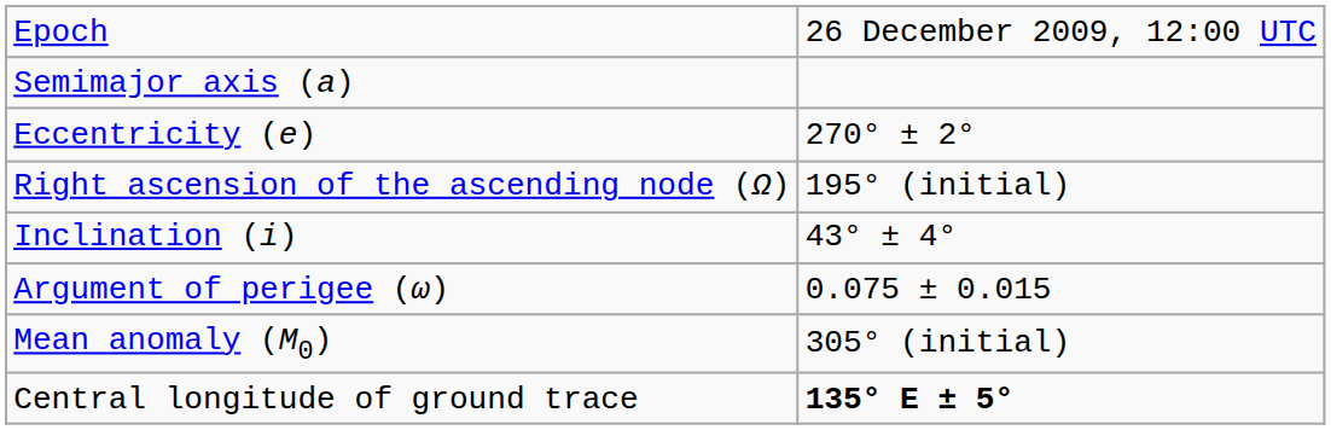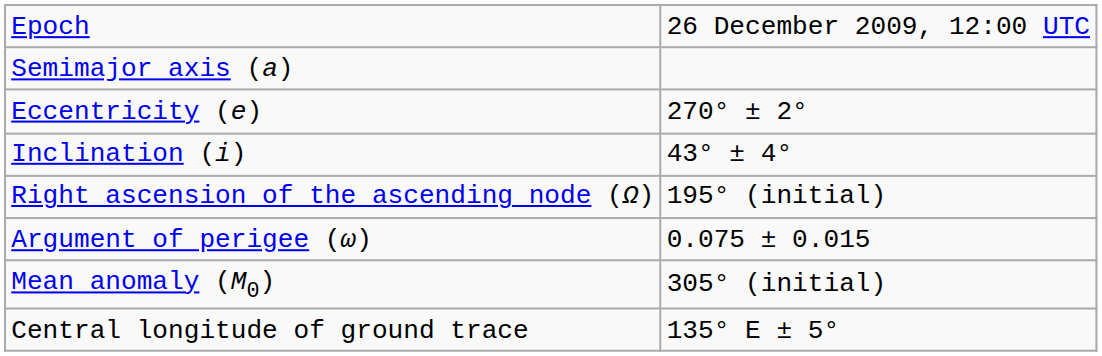 <table class="wikitable">
 <tr>
 <td><a href='#'>Epoch</a></td>
 <td>26 December 2009, 12:00 <a href='#'>UTC</a></td>
 </tr>
 <tr>
 <td><a href='#'>Semimajor axis</a> (<em>a</em>)</td>
 <td></td>
 </tr>
 <tr>
 <td><a href='#'>Eccentricity</a> (<em>e</em>)</td>
 <td>270° ± 2°</td>
 </tr>
 <tr>
+<td><a href='#'>Inclination</a> (<em>i</em>)</td>
+<td>43° ± 4°</td>
+</tr>
+<tr>
 <td><a href='#'>Right ascension of the ascending node</a> (<em>Ω</em>)</td>
 <td>195° (initial)</td>
-</tr>
-<tr>
-<td><a href='#'>Inclination</a> (<em>i</em>)</td>
-<td>43° ± 4°</td>
 </tr>
 <tr>
 <td><a href='#'>Argument of perigee</a> (<em>ω</em>)</td>
 <td>0.075 ± 0.015</td>
 </tr>
 <tr>
 <td><a href='#'>Mean anomaly</a> (<em>M</em><sub>0</sub>)</td>
 <td>305° (initial)</td>
 </tr>
 <tr>
 <td>Central longitude of ground trace</td>
-<td><strong>135° E ± 5°</strong></td>
+<td>135° E ± 5°</td>
 </tr>
 </table>
